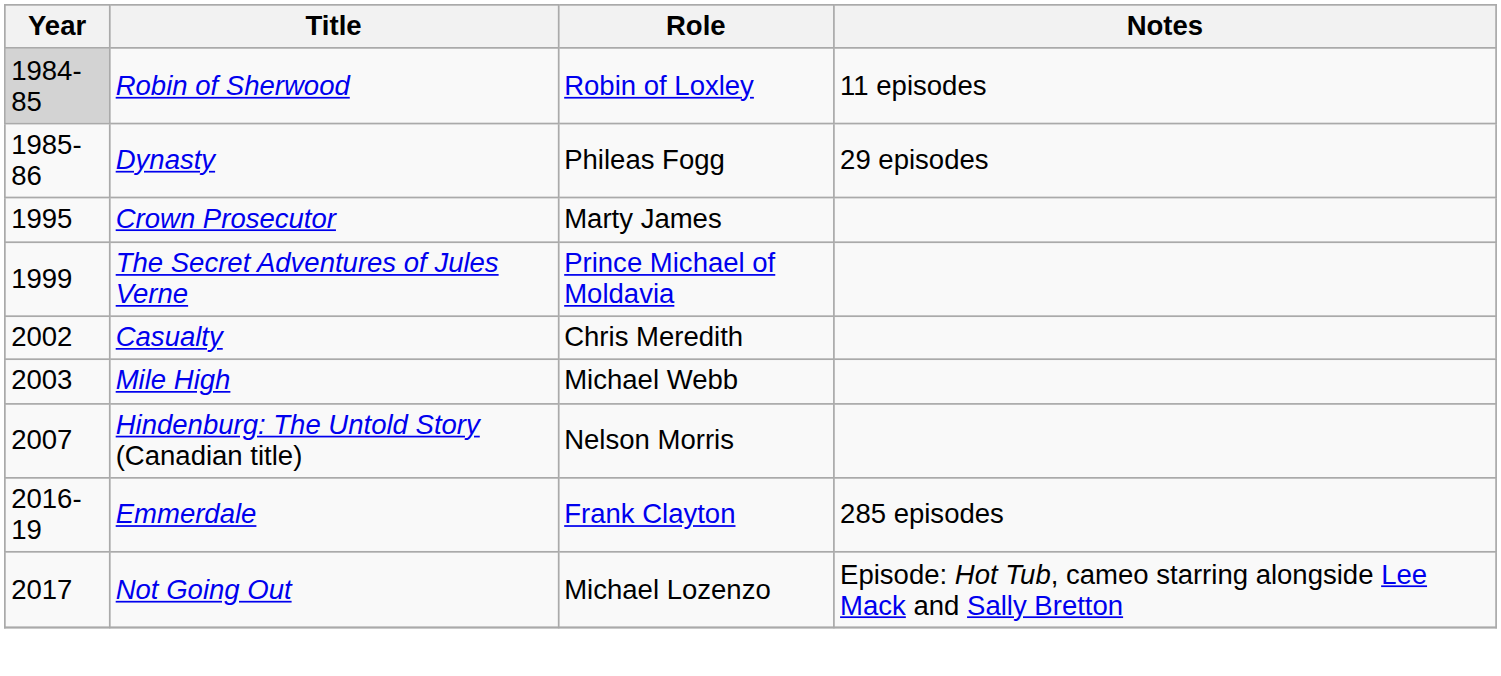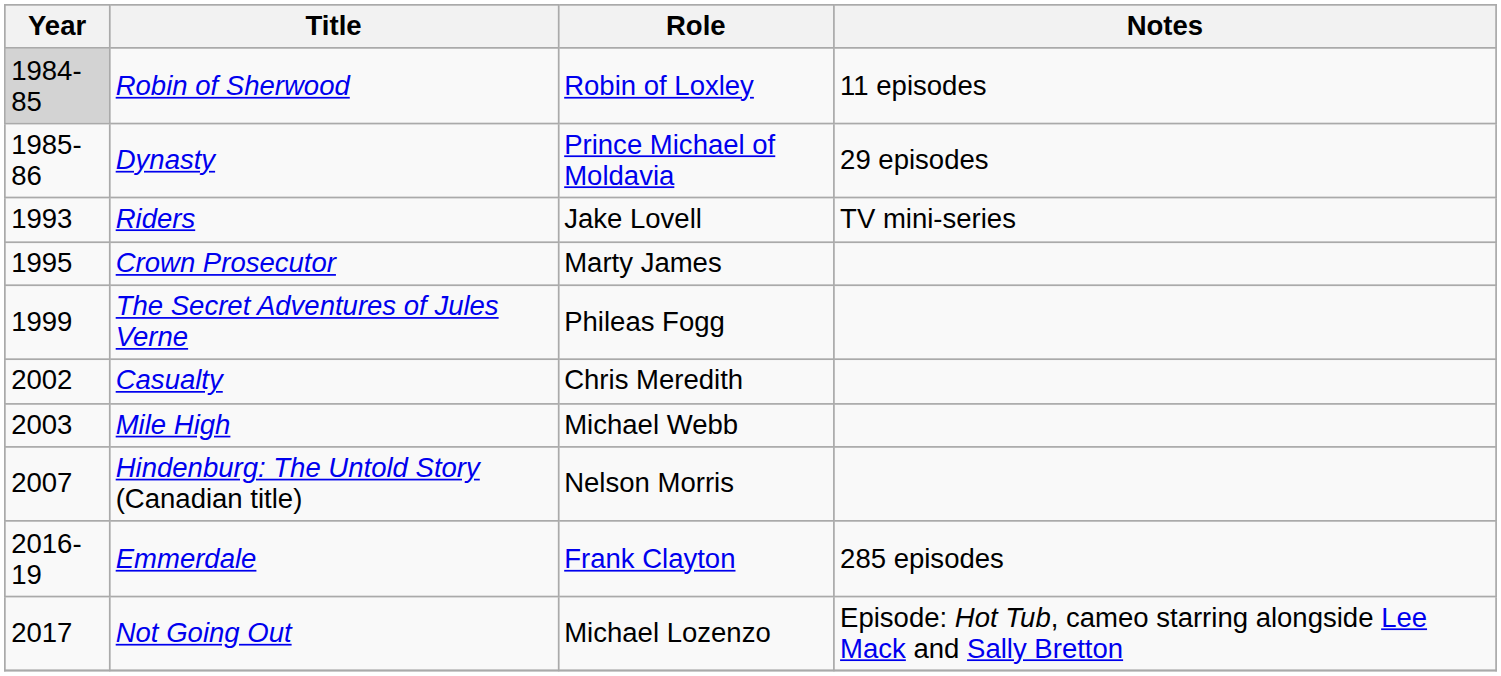 <table class="wikitable sortable">
 <tr>
 <th>Year</th>
 <th>Title</th>
 <th>Role</th>
 <th>Notes</th>
 </tr>
 <tr>
 <td style="background: lightgrey;">1984-85</td>
 <td><em><a href='#'>Robin of Sherwood</a></em></td>
 <td><a href='#'>Robin of Loxley</a></td>
 <td>11 episodes</td>
 </tr>
 <tr>
 <td>1985-86</td>
 <td><em><a href='#'>Dynasty</a></em></td>
-<td>Phileas Fogg</td>
+<td><a href='#'>Prince Michael of Moldavia</a></td>
 <td>29 episodes</td>
+</tr>
+<tr>
+<td>1993</td>
+<td><em><a href='#'>Riders</a></em></td>
+<td>Jake Lovell</td>
+<td>TV mini-series</td>
 </tr>
 <tr>
 <td>1995</td>
 <td><em><a href='#'>Crown Prosecutor</a></em></td>
 <td>Marty James</td>
 <td></td>
 </tr>
 <tr>
 <td>1999</td>
 <td><em><a href='#'>The Secret Adventures of Jules Verne</a></em></td>
-<td><a href='#'>Prince Michael of Moldavia</a></td>
+<td>Phileas Fogg</td>
 <td></td>
 </tr>
 <tr>
 <td>2002</td>
 <td><em><a href='#'>Casualty</a></em></td>
 <td>Chris Meredith</td>
 </tr>
 <tr>
 <td>2003</td>
 <td><em><a href='#'>Mile High</a></em></td>
 <td>Michael Webb</td>
 <td></td>
 </tr>
 <tr>
 <td>2007</td>
 <td><em><a href='#'>Hindenburg: The Untold Story</a></em> (Canadian title)</td>
 <td>Nelson Morris</td>
 <td></td>
 </tr>
 <tr>
 <td>2016-19</td>
 <td><em><a href='#'>Emmerdale</a></em></td>
 <td><a href='#'>Frank Clayton</a></td>
 <td>285 episodes</td>
 </tr>
 <tr>
 <td>2017</td>
 <td><em><a href='#'>Not Going Out</a></em></td>
 <td>Michael Lozenzo</td>
 <td>Episode: <em>Hot Tub</em>, cameo starring alongside <a href='#'>Lee Mack</a> and <a href='#'>Sally Bretton</a></td>
 </tr>
 <tr>
 </tr>
 </table>
